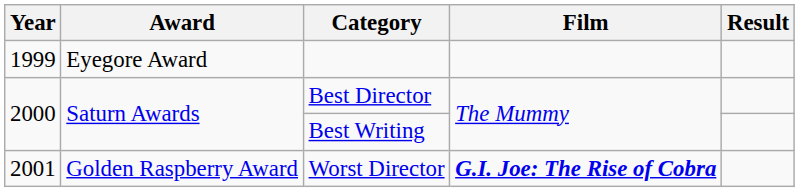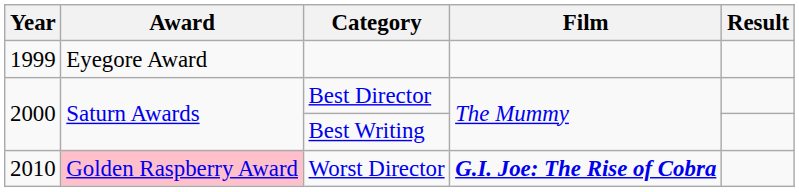 <table class="wikitable">
 <tr>
 <th>Year</th>
 <th>Award</th>
 <th>Category</th>
 <th>Film</th>
 <th>Result</th>
 </tr>
 <tr>
 <td>1999</td>
 <td>Eyegore Award</td>
 <td></td>
 <td></td>
 <td></td>
 </tr>
 <tr>
 <td rowspan="2">2000</td>
 <td rowspan="2"><a href='#'>Saturn Awards</a></td>
 <td><a href='#'>Best Director</a></td>
 <td rowspan="2"><em><a href='#'>The Mummy</a></em></td>
 <td></td>
 </tr>
 <tr>
 <td><a href='#'>Best Writing</a></td>
 <td></td>
 </tr>
 <tr>
-<td>2001</td>
-<td><a href='#'>Golden Raspberry Award</a></td>
+<td>2010</td>
+<td style="background: pink;"><a href='#'>Golden Raspberry Award</a></td>
 <td><a href='#'>Worst Director</a></td>
 <td><strong><em><a href='#'>G.I. Joe: The Rise of Cobra</a></em></strong></td>
 <td></td>
 </tr>
 </table>
